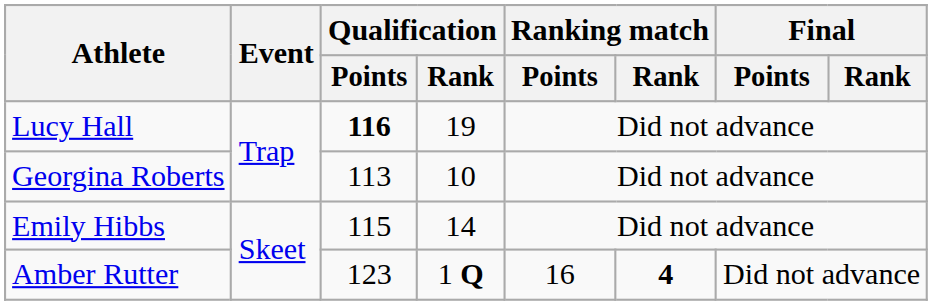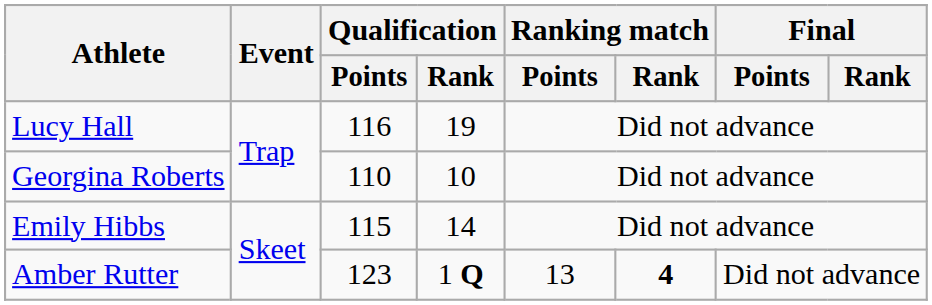 <table class=wikitable style=font-size:90%;text-align:center>
 <tr>
 <th rowspan=2>Athlete</th>
 <th rowspan=2>Event</th>
 <th colspan=2>Qualification</th>
 <th colspan=2>Ranking match</th>
 <th colspan=2>Final</th>
 </tr>
 <tr style=font-size:95%>
 <th>Points</th>
 <th>Rank</th>
 <th>Points</th>
 <th>Rank</th>
 <th>Points</th>
 <th>Rank</th>
 </tr>
 <tr>
 <td align=left><a href='#'>Lucy Hall</a></td>
 <td rowspan=2 align=left><a href='#'>Trap</a></td>
-<td><strong>116</strong></td>
+<td>116</td>
 <td>19</td>
 <td colspan=4>Did not advance</td>
 </tr>
 <tr>
 <td align=left><a href='#'>Georgina Roberts</a></td>
-<td>113</td>
+<td>110</td>
 <td>10</td>
 <td colspan=4>Did not advance</td>
 </tr>
 <tr>
 <td align=left><a href='#'>Emily Hibbs</a></td>
 <td rowspan=2 align=left><a href='#'>Skeet</a></td>
 <td>115</td>
 <td>14</td>
 <td colspan=4>Did not advance</td>
 </tr>
 <tr>
 <td align=left><a href='#'>Amber Rutter</a></td>
 <td>123</td>
 <td>1 <strong>Q</strong></td>
-<td>16</td>
+<td>13</td>
 <td><strong>4</strong></td>
 <td colspan=2>Did not advance</td>
 </tr>
 </table>
